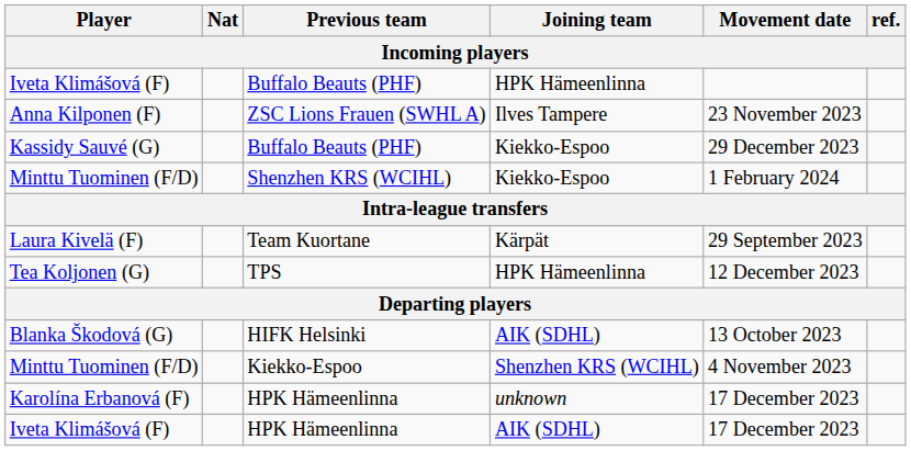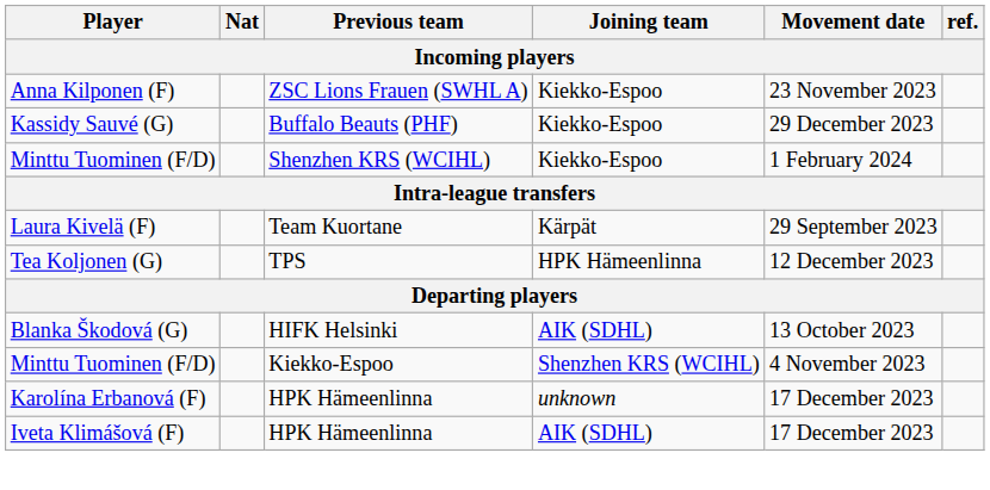 <table class="wikitable" width="" 85%">
 <tr>
 <th>Player</th>
 <th>Nat</th>
 <th>Previous team</th>
 <th>Joining team</th>
 <th>Movement date</th>
 <th>ref.</th>
 </tr>
 <tr>
 <th colspan="6">Incoming players</th>
 </tr>
 <tr>
-<td><a href='#'>Iveta Klimášová</a> (F)</td>
-<td align="center"></td>
-<td><a href='#'>Buffalo Beauts</a> (<a href='#'>PHF</a>)</td>
-<td>HPK Hämeenlinna</td>
-<td></td>
-<td align="center"></td>
-</tr>
-<tr>
 <td><a href='#'>Anna Kilponen</a> (F)</td>
 <td align="center"></td>
 <td><a href='#'>ZSC Lions Frauen</a> (<a href='#'>SWHL A</a>)</td>
-<td>Ilves Tampere</td>
+<td>Kiekko-Espoo</td>
 <td>23 November 2023</td>
 <td align="center"></td>
 </tr>
 <tr>
 <td><a href='#'>Kassidy Sauvé</a> (G)</td>
 <td align="center"></td>
 <td><a href='#'>Buffalo Beauts</a> (<a href='#'>PHF</a>)</td>
 <td>Kiekko-Espoo</td>
 <td>29 December 2023</td>
 <td align="center"></td>
 </tr>
 <tr>
 <td><a href='#'>Minttu Tuominen</a> (F/D)</td>
 <td align="center"></td>
 <td><a href='#'>Shenzhen KRS</a> (<a href='#'>WCIHL</a>)</td>
 <td>Kiekko-Espoo</td>
 <td>1 February 2024</td>
 <td align="center"></td>
 </tr>
 <tr>
 <th colspan="6">Intra-league transfers</th>
 </tr>
 <tr>
 <td><a href='#'>Laura Kivelä</a> (F)</td>
 <td align="center"></td>
 <td>Team Kuortane</td>
 <td>Kärpät</td>
 <td>29 September 2023</td>
 <td align="center"></td>
 </tr>
 <tr>
 <td><a href='#'>Tea Koljonen</a> (G)</td>
 <td align="center"></td>
 <td>TPS</td>
 <td>HPK Hämeenlinna</td>
 <td>12 December 2023</td>
 <td align="center"></td>
 </tr>
 <tr>
 <th colspan="6">Departing players</th>
 </tr>
 <tr>
 <td><a href='#'>Blanka Škodová</a> (G)</td>
 <td align="center"></td>
 <td>HIFK Helsinki</td>
 <td><a href='#'>AIK</a> (<a href='#'>SDHL</a>)</td>
 <td>13 October 2023</td>
 <td align="center"></td>
 </tr>
 <tr>
 <td><a href='#'>Minttu Tuominen</a> (F/D)</td>
 <td align="center"></td>
 <td>Kiekko-Espoo</td>
 <td><a href='#'>Shenzhen KRS</a> (<a href='#'>WCIHL</a>)</td>
 <td>4 November 2023</td>
 <td align="center"></td>
 </tr>
 <tr>
 <td><a href='#'>Karolína Erbanová</a> (F)</td>
 <td align="center"></td>
 <td>HPK Hämeenlinna</td>
 <td><em>unknown</em></td>
 <td>17 December 2023</td>
 <td align="center"></td>
 </tr>
 <tr>
 <td><a href='#'>Iveta Klimášová</a> (F)</td>
 <td align="center"></td>
 <td>HPK Hämeenlinna</td>
 <td><a href='#'>AIK</a> (<a href='#'>SDHL</a>)</td>
 <td>17 December 2023</td>
 <td align="center"></td>
 </tr>
 </table>
